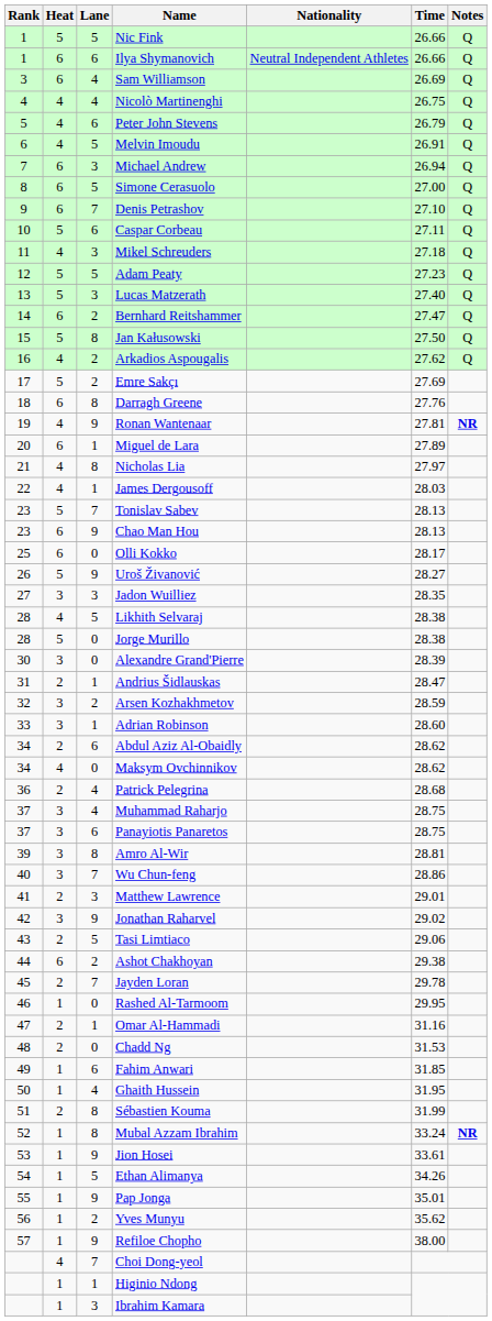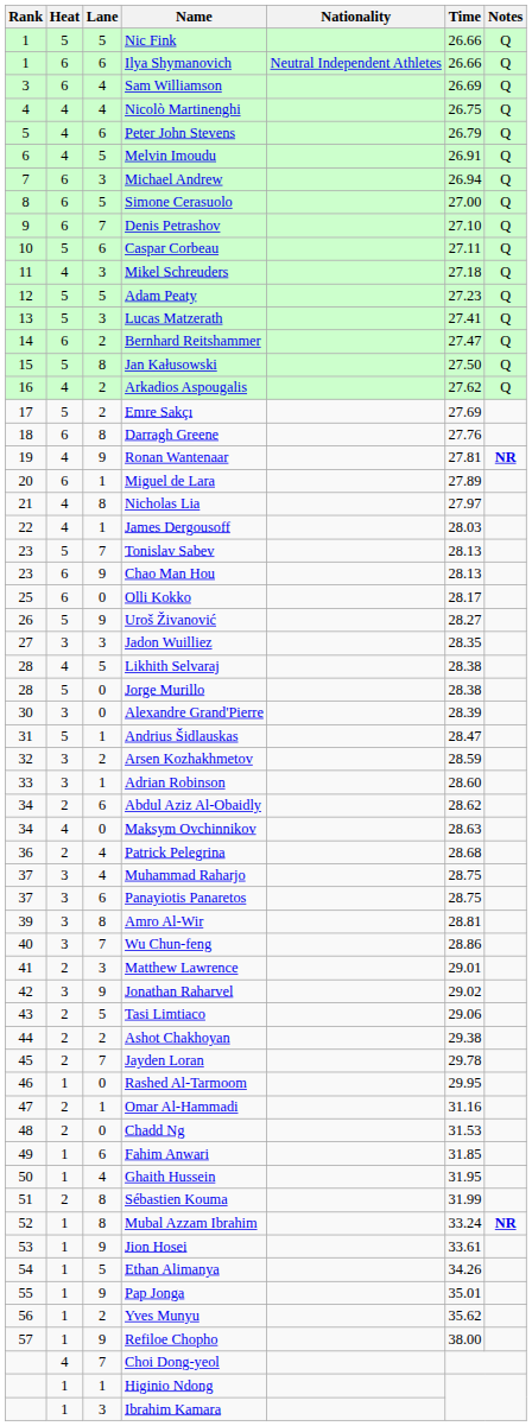 <table class="wikitable sortable" style="text-align:center">
 <tr>
 <th>Rank</th>
 <th>Heat</th>
 <th>Lane</th>
 <th>Name</th>
 <th>Nationality</th>
 <th>Time</th>
 <th>Notes</th>
 </tr>
 <tr bgcolor=ccffcc>
 <td>1</td>
 <td>5</td>
 <td>5</td>
 <td align=left><a href='#'>Nic Fink</a></td>
 <td align=left></td>
 <td>26.66</td>
 <td>Q</td>
 </tr>
 <tr bgcolor=ccffcc>
 <td>1</td>
 <td>6</td>
 <td>6</td>
 <td align=left><a href='#'>Ilya Shymanovich</a></td>
 <td> <a href='#'>Neutral Independent Athletes</a></td>
 <td>26.66</td>
 <td>Q</td>
 </tr>
 <tr bgcolor=ccffcc>
 <td>3</td>
 <td>6</td>
 <td>4</td>
 <td align=left><a href='#'>Sam Williamson</a></td>
 <td align=left></td>
 <td>26.69</td>
 <td>Q</td>
 </tr>
 <tr bgcolor=ccffcc>
 <td>4</td>
 <td>4</td>
 <td>4</td>
 <td align=left><a href='#'>Nicolò Martinenghi</a></td>
 <td align=left></td>
 <td>26.75</td>
 <td>Q</td>
 </tr>
 <tr bgcolor=ccffcc>
 <td>5</td>
 <td>4</td>
 <td>6</td>
 <td align=left><a href='#'>Peter John Stevens</a></td>
 <td align=left></td>
 <td>26.79</td>
 <td>Q</td>
 </tr>
 <tr bgcolor=ccffcc>
 <td>6</td>
 <td>4</td>
 <td>5</td>
 <td align=left><a href='#'>Melvin Imoudu</a></td>
 <td align=left></td>
 <td>26.91</td>
 <td>Q</td>
 </tr>
 <tr bgcolor=ccffcc>
 <td>7</td>
 <td>6</td>
 <td>3</td>
 <td align=left><a href='#'>Michael Andrew</a></td>
 <td align=left></td>
 <td>26.94</td>
 <td>Q</td>
 </tr>
 <tr bgcolor=ccffcc>
 <td>8</td>
 <td>6</td>
 <td>5</td>
 <td align=left><a href='#'>Simone Cerasuolo</a></td>
 <td align=left></td>
 <td>27.00</td>
 <td>Q</td>
 </tr>
 <tr bgcolor=ccffcc>
 <td>9</td>
 <td>6</td>
 <td>7</td>
 <td align=left><a href='#'>Denis Petrashov</a></td>
 <td align=left></td>
 <td>27.10</td>
 <td>Q</td>
 </tr>
 <tr bgcolor=ccffcc>
 <td>10</td>
 <td>5</td>
 <td>6</td>
 <td align=left><a href='#'>Caspar Corbeau</a></td>
 <td align=left></td>
 <td>27.11</td>
 <td>Q</td>
 </tr>
 <tr bgcolor=ccffcc>
 <td>11</td>
 <td>4</td>
 <td>3</td>
 <td align=left><a href='#'>Mikel Schreuders</a></td>
 <td align=left></td>
 <td>27.18</td>
 <td>Q</td>
 </tr>
 <tr bgcolor=ccffcc>
 <td>12</td>
 <td>5</td>
 <td>5</td>
 <td align=left><a href='#'>Adam Peaty</a></td>
 <td align=left></td>
 <td>27.23</td>
 <td>Q</td>
 </tr>
 <tr bgcolor=ccffcc>
 <td>13</td>
 <td>5</td>
 <td>3</td>
 <td align=left><a href='#'>Lucas Matzerath</a></td>
 <td align=left></td>
-<td>27.40</td>
+<td>27.41</td>
 <td>Q</td>
 </tr>
 <tr bgcolor=ccffcc>
 <td>14</td>
 <td>6</td>
 <td>2</td>
 <td align=left><a href='#'>Bernhard Reitshammer</a></td>
 <td align=left></td>
 <td>27.47</td>
 <td>Q</td>
 </tr>
 <tr bgcolor=ccffcc>
 <td>15</td>
 <td>5</td>
 <td>8</td>
 <td align=left><a href='#'>Jan Kałusowski</a></td>
 <td align=left></td>
 <td>27.50</td>
 <td>Q</td>
 </tr>
 <tr bgcolor=ccffcc>
 <td>16</td>
 <td>4</td>
 <td>2</td>
 <td align=left><a href='#'>Arkadios Aspougalis</a></td>
 <td align=left></td>
 <td>27.62</td>
 <td>Q</td>
 </tr>
 <tr>
 <td>17</td>
 <td>5</td>
 <td>2</td>
 <td align=left><a href='#'>Emre Sakçı</a></td>
 <td align=left></td>
 <td>27.69</td>
 <td></td>
 </tr>
 <tr>
 <td>18</td>
 <td>6</td>
 <td>8</td>
 <td align=left><a href='#'>Darragh Greene</a></td>
 <td align=left></td>
 <td>27.76</td>
 <td></td>
 </tr>
 <tr>
 <td>19</td>
 <td>4</td>
 <td>9</td>
 <td align=left><a href='#'>Ronan Wantenaar</a></td>
 <td align=left></td>
 <td>27.81</td>
 <td><strong><a href='#'>NR</a></strong></td>
 </tr>
 <tr>
 <td>20</td>
 <td>6</td>
 <td>1</td>
 <td align=left><a href='#'>Miguel de Lara</a></td>
 <td align=left></td>
 <td>27.89</td>
 <td></td>
 </tr>
 <tr>
 <td>21</td>
 <td>4</td>
 <td>8</td>
 <td align=left><a href='#'>Nicholas Lia</a></td>
 <td align=left></td>
 <td>27.97</td>
 <td></td>
 </tr>
 <tr>
 <td>22</td>
 <td>4</td>
 <td>1</td>
 <td align=left><a href='#'>James Dergousoff</a></td>
 <td align=left></td>
 <td>28.03</td>
 <td></td>
 </tr>
 <tr>
 <td>23</td>
 <td>5</td>
 <td>7</td>
 <td align=left><a href='#'>Tonislav Sabev</a></td>
 <td align=left></td>
 <td>28.13</td>
 <td></td>
 </tr>
 <tr>
 <td>23</td>
 <td>6</td>
 <td>9</td>
 <td align=left><a href='#'>Chao Man Hou</a></td>
 <td align=left></td>
 <td>28.13</td>
 <td></td>
 </tr>
 <tr>
 <td>25</td>
 <td>6</td>
 <td>0</td>
 <td align=left><a href='#'>Olli Kokko</a></td>
 <td align=left></td>
 <td>28.17</td>
 <td></td>
 </tr>
 <tr>
 <td>26</td>
 <td>5</td>
 <td>9</td>
 <td align=left><a href='#'>Uroš Živanović</a></td>
 <td align=left></td>
 <td>28.27</td>
 <td></td>
 </tr>
 <tr>
 <td>27</td>
 <td>3</td>
 <td>3</td>
 <td align=left><a href='#'>Jadon Wuilliez</a></td>
 <td align=left></td>
 <td>28.35</td>
 <td></td>
 </tr>
 <tr>
 <td>28</td>
 <td>4</td>
 <td>5</td>
 <td align=left><a href='#'>Likhith Selvaraj</a></td>
 <td align=left></td>
 <td>28.38</td>
 <td></td>
 </tr>
 <tr>
 <td>28</td>
 <td>5</td>
 <td>0</td>
 <td align=left><a href='#'>Jorge Murillo</a></td>
 <td align=left></td>
 <td>28.38</td>
 <td></td>
 </tr>
 <tr>
 <td>30</td>
 <td>3</td>
 <td>0</td>
 <td align=left><a href='#'>Alexandre Grand'Pierre</a></td>
 <td align=left></td>
 <td>28.39</td>
 <td></td>
 </tr>
 <tr>
 <td>31</td>
-<td>2</td>
+<td>5</td>
 <td>1</td>
 <td align=left><a href='#'>Andrius Šidlauskas</a></td>
 <td align=left></td>
 <td>28.47</td>
 <td></td>
 </tr>
 <tr>
 <td>32</td>
 <td>3</td>
 <td>2</td>
 <td align=left><a href='#'>Arsen Kozhakhmetov</a></td>
 <td align=left></td>
 <td>28.59</td>
 <td></td>
 </tr>
 <tr>
 <td>33</td>
 <td>3</td>
 <td>1</td>
 <td align=left><a href='#'>Adrian Robinson</a></td>
 <td align=left></td>
 <td>28.60</td>
 <td></td>
 </tr>
 <tr>
 <td>34</td>
 <td>2</td>
 <td>6</td>
 <td align=left><a href='#'>Abdul Aziz Al-Obaidly</a></td>
 <td align=left></td>
 <td>28.62</td>
 <td></td>
 </tr>
 <tr>
 <td>34</td>
 <td>4</td>
 <td>0</td>
 <td align=left><a href='#'>Maksym Ovchinnikov</a></td>
 <td align=left></td>
-<td>28.62</td>
+<td>28.63</td>
 <td></td>
 </tr>
 <tr>
 <td>36</td>
 <td>2</td>
 <td>4</td>
 <td align=left><a href='#'>Patrick Pelegrina</a></td>
 <td align=left></td>
 <td>28.68</td>
 <td></td>
 </tr>
 <tr>
 <td>37</td>
 <td>3</td>
 <td>4</td>
 <td align=left><a href='#'>Muhammad Raharjo</a></td>
 <td align=left></td>
 <td>28.75</td>
 <td></td>
 </tr>
 <tr>
 <td>37</td>
 <td>3</td>
 <td>6</td>
 <td align=left><a href='#'>Panayiotis Panaretos</a></td>
 <td align=left></td>
 <td>28.75</td>
 <td></td>
 </tr>
 <tr>
 <td>39</td>
 <td>3</td>
 <td>8</td>
 <td align=left><a href='#'>Amro Al-Wir</a></td>
 <td align=left></td>
 <td>28.81</td>
 <td></td>
 </tr>
 <tr>
 <td>40</td>
 <td>3</td>
 <td>7</td>
 <td align=left><a href='#'>Wu Chun-feng</a></td>
 <td align=left></td>
 <td>28.86</td>
 <td></td>
 </tr>
 <tr>
 <td>41</td>
 <td>2</td>
 <td>3</td>
 <td align=left><a href='#'>Matthew Lawrence</a></td>
 <td align=left></td>
 <td>29.01</td>
 <td></td>
 </tr>
 <tr>
 <td>42</td>
 <td>3</td>
 <td>9</td>
 <td align=left><a href='#'>Jonathan Raharvel</a></td>
 <td align=left></td>
 <td>29.02</td>
 <td></td>
 </tr>
 <tr>
 <td>43</td>
 <td>2</td>
 <td>5</td>
 <td align=left><a href='#'>Tasi Limtiaco</a></td>
 <td align=left></td>
 <td>29.06</td>
 <td></td>
 </tr>
 <tr>
 <td>44</td>
-<td>6</td>
+<td>2</td>
 <td>2</td>
 <td align=left><a href='#'>Ashot Chakhoyan</a></td>
 <td align=left></td>
 <td>29.38</td>
 <td></td>
 </tr>
 <tr>
 <td>45</td>
 <td>2</td>
 <td>7</td>
 <td align=left><a href='#'>Jayden Loran</a></td>
 <td align=left></td>
 <td>29.78</td>
 <td></td>
 </tr>
 <tr>
 <td>46</td>
 <td>1</td>
 <td>0</td>
 <td align=left><a href='#'>Rashed Al-Tarmoom</a></td>
 <td align=left></td>
 <td>29.95</td>
 <td></td>
 </tr>
 <tr>
 <td>47</td>
 <td>2</td>
 <td>1</td>
 <td align=left><a href='#'>Omar Al-Hammadi</a></td>
 <td align=left></td>
 <td>31.16</td>
 <td></td>
 </tr>
 <tr>
 <td>48</td>
 <td>2</td>
 <td>0</td>
 <td align=left><a href='#'>Chadd Ng</a></td>
 <td align=left></td>
 <td>31.53</td>
 <td></td>
 </tr>
 <tr>
 <td>49</td>
 <td>1</td>
 <td>6</td>
 <td align=left><a href='#'>Fahim Anwari</a></td>
 <td align=left></td>
 <td>31.85</td>
 <td></td>
 </tr>
 <tr>
 <td>50</td>
 <td>1</td>
 <td>4</td>
 <td align=left><a href='#'>Ghaith Hussein</a></td>
 <td align=left></td>
 <td>31.95</td>
 <td></td>
 </tr>
 <tr>
 <td>51</td>
 <td>2</td>
 <td>8</td>
 <td align=left><a href='#'>Sébastien Kouma</a></td>
 <td align=left></td>
 <td>31.99</td>
 <td></td>
 </tr>
 <tr>
 <td>52</td>
 <td>1</td>
 <td>8</td>
 <td align=left><a href='#'>Mubal Azzam Ibrahim</a></td>
 <td align=left></td>
 <td>33.24</td>
 <td><strong><a href='#'>NR</a></strong></td>
 </tr>
 <tr>
 <td>53</td>
 <td>1</td>
 <td>9</td>
 <td align=left><a href='#'>Jion Hosei</a></td>
 <td align=left></td>
 <td>33.61</td>
 <td></td>
 </tr>
 <tr>
 <td>54</td>
 <td>1</td>
 <td>5</td>
 <td align=left><a href='#'>Ethan Alimanya</a></td>
 <td align=left></td>
 <td>34.26</td>
 <td></td>
 </tr>
 <tr>
 <td>55</td>
 <td>1</td>
 <td>9</td>
 <td align=left><a href='#'>Pap Jonga</a></td>
 <td align=left></td>
 <td>35.01</td>
 <td></td>
 </tr>
 <tr>
 <td>56</td>
 <td>1</td>
 <td>2</td>
 <td align=left><a href='#'>Yves Munyu</a></td>
 <td align=left></td>
 <td>35.62</td>
 <td></td>
 </tr>
 <tr>
 <td>57</td>
 <td>1</td>
 <td>9</td>
 <td align=left><a href='#'>Refiloe Chopho</a></td>
 <td align=left></td>
 <td>38.00</td>
 <td></td>
 </tr>
 <tr>
 <td></td>
 <td>4</td>
 <td>7</td>
 <td align=left><a href='#'>Choi Dong-yeol</a></td>
 <td align=left></td>
 <td colspan=2></td>
 </tr>
 <tr>
 <td></td>
 <td>1</td>
 <td>1</td>
 <td align=left><a href='#'>Higinio Ndong</a></td>
 <td align=left></td>
 <td rowspan=2 colspan=2></td>
 </tr>
 <tr>
 <td></td>
 <td>1</td>
 <td>3</td>
 <td align=left><a href='#'>Ibrahim Kamara</a></td>
 <td align=left></td>
 </tr>
 </table>
